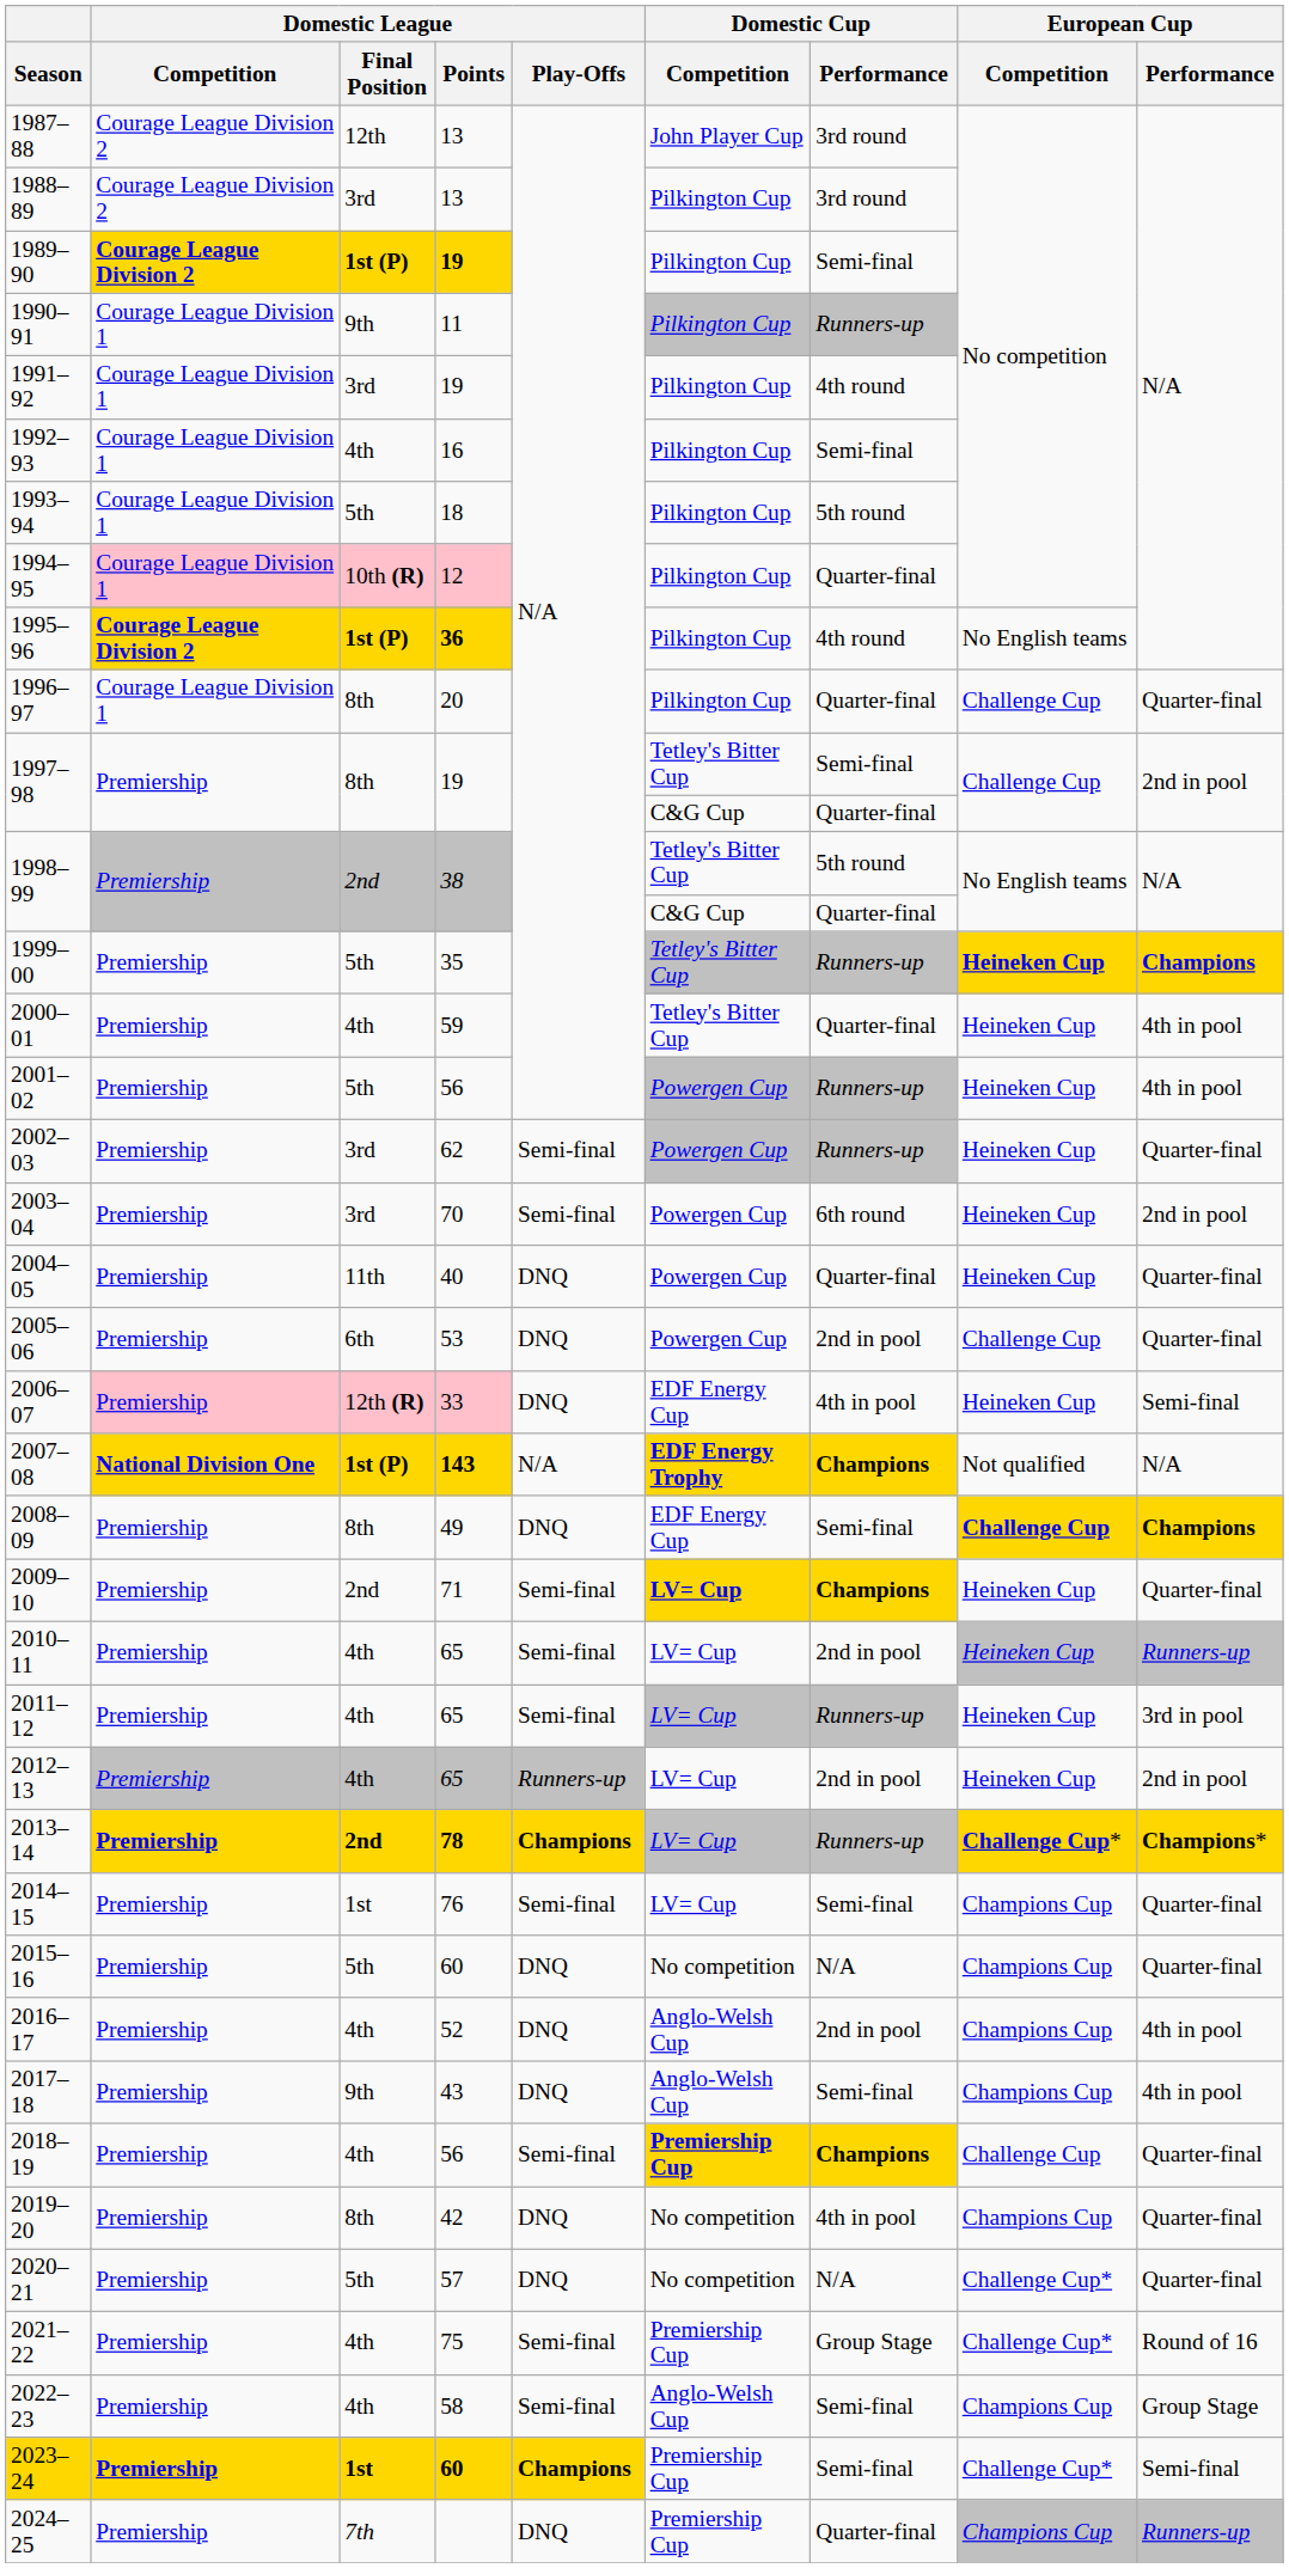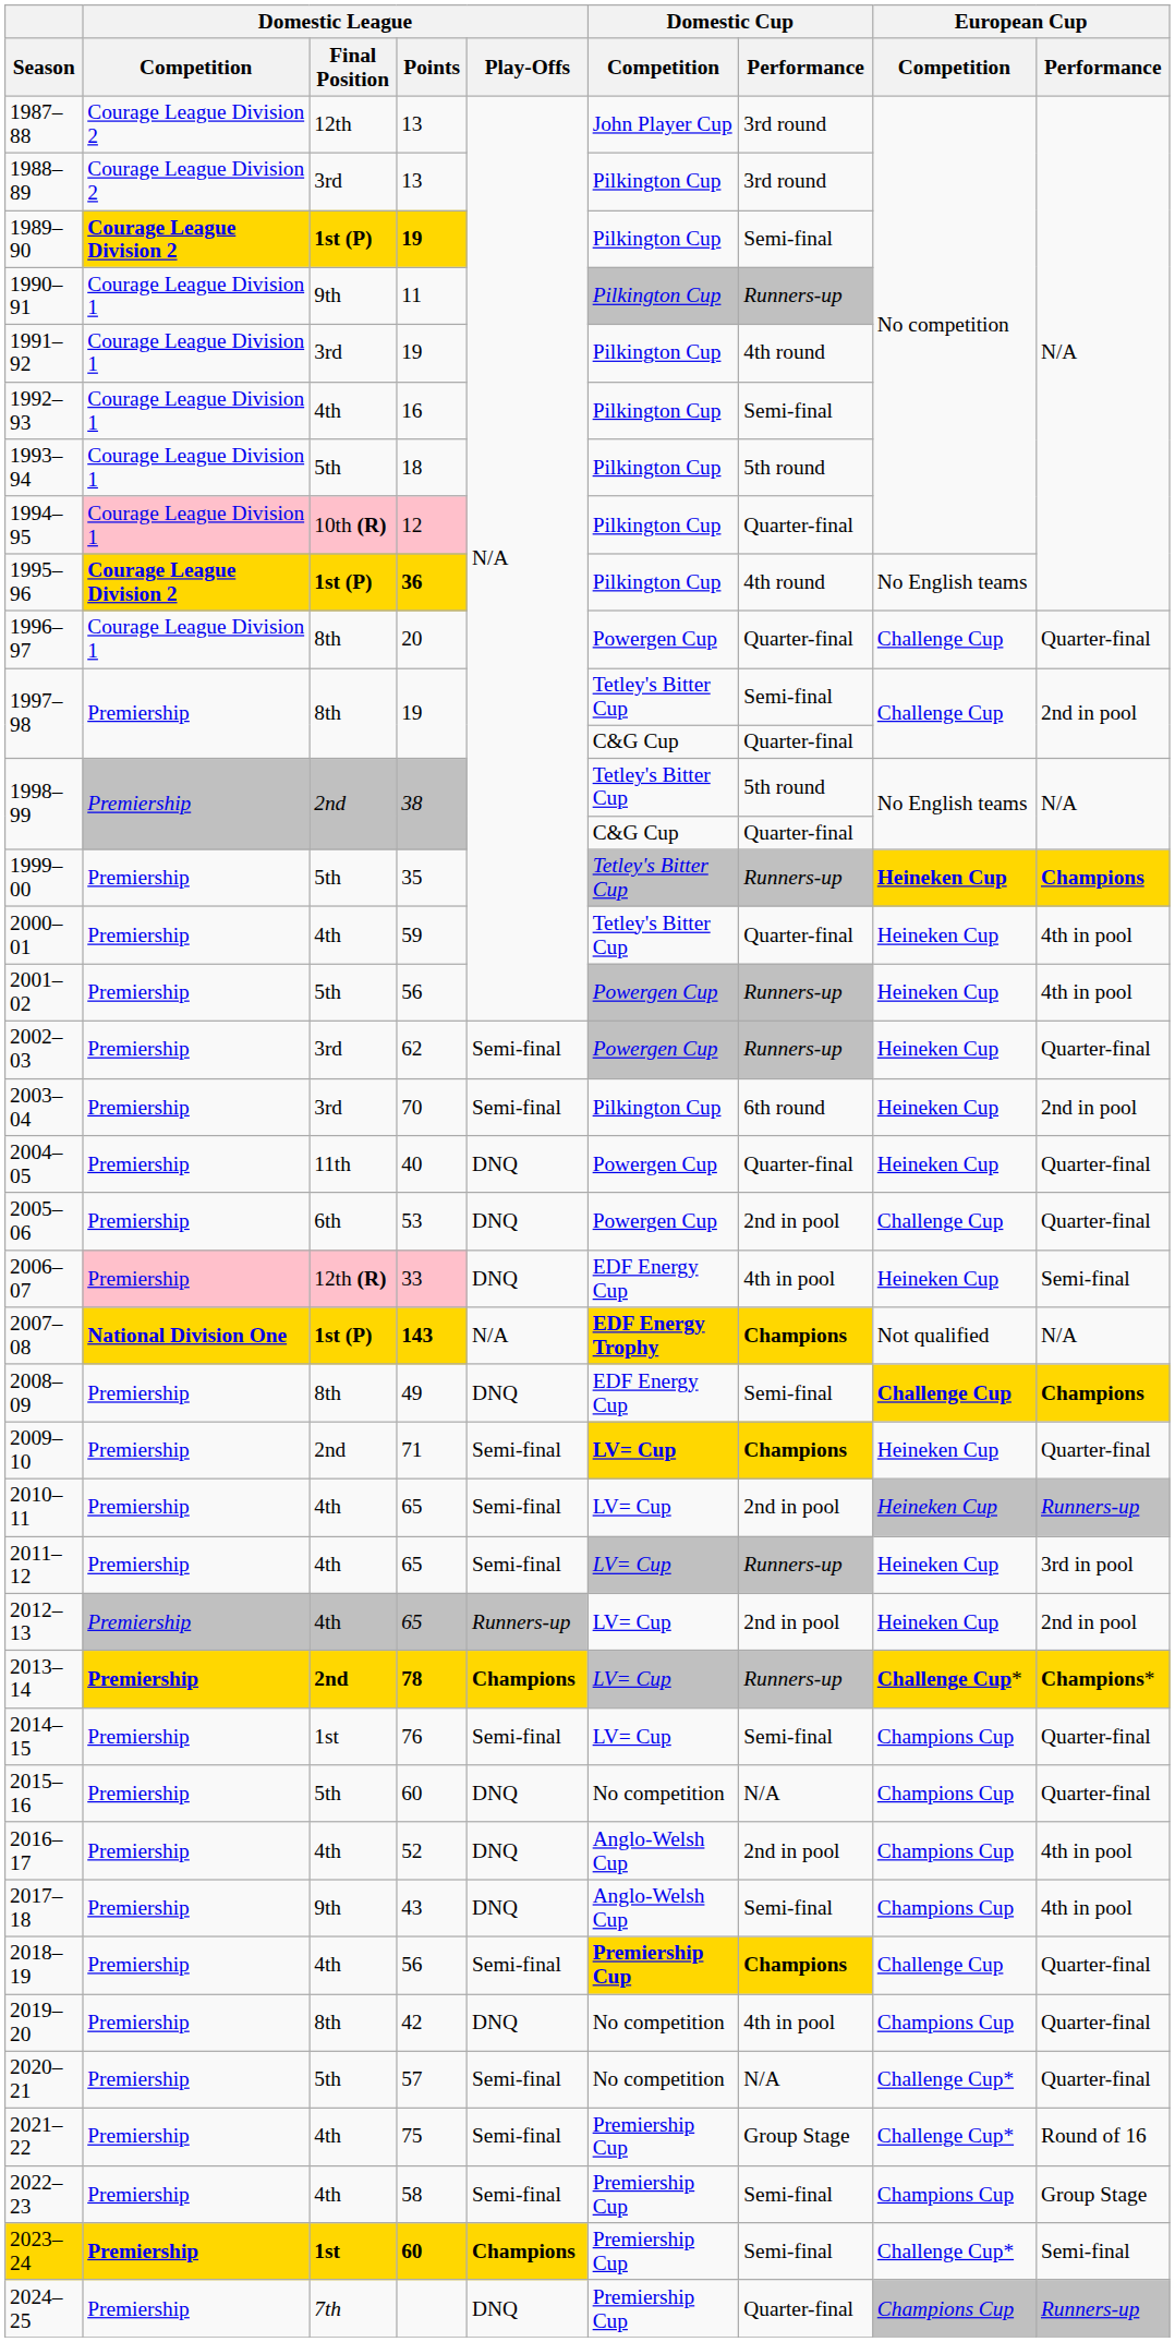 <table class="wikitable" style="margin:auto; width:100%;">
 <tr>
 <th colspan="1"></th>
 <th colspan="4">Domestic League</th>
 <th colspan="2">Domestic Cup</th>
 <th colspan="2">European Cup</th>
 </tr>
 <tr>
 <th style="text-align:center; width:6%;">Season</th>
 <th style="text-align:center; width:18%;">Competition</th>
 <th style="text-align:center; width:5%;">Final Position</th>
 <th style="text-align:center; width:5%;">Points</th>
 <th style="text-align:center; width:8%;">Play-Offs</th>
 <th style="text-align:center; width:12%;">Competition</th>
 <th style="text-align:center; width:7%;">Performance</th>
 <th style="text-align:center; width:13%;">Competition</th>
 <th style="text-align:center; width:7%;">Performance</th>
 </tr>
 <tr>
 <td>1987–88</td>
 <td><a href='#'>Courage League Division 2</a></td>
 <td>12th</td>
 <td>13</td>
 <td rowspan=17>N/A</td>
 <td><a href='#'>John Player Cup</a></td>
 <td>3rd round</td>
 <td rowspan=8>No competition</td>
 <td rowspan=9>N/A</td>
 </tr>
 <tr>
 <td>1988–89</td>
 <td><a href='#'>Courage League Division 2</a></td>
 <td>3rd</td>
 <td>13</td>
 <td><a href='#'>Pilkington Cup</a></td>
 <td>3rd round</td>
 </tr>
 <tr>
 <td>1989–90</td>
 <td style="background: gold"><strong><a href='#'>Courage League Division 2</a></strong></td>
 <td style="background: gold"><strong>1st (P)</strong></td>
 <td style="background: gold"><strong>19</strong></td>
 <td><a href='#'>Pilkington Cup</a></td>
 <td>Semi-final</td>
 </tr>
 <tr>
 <td>1990–91</td>
 <td><a href='#'>Courage League Division 1</a></td>
 <td>9th</td>
 <td>11</td>
 <td style="background: silver"><em><a href='#'>Pilkington Cup</a></em></td>
 <td style="background: silver"><em>Runners-up</em></td>
 </tr>
 <tr>
 <td>1991–92</td>
 <td><a href='#'>Courage League Division 1</a></td>
 <td>3rd</td>
 <td>19</td>
 <td><a href='#'>Pilkington Cup</a></td>
 <td>4th round</td>
 </tr>
 <tr>
 <td>1992–93</td>
 <td><a href='#'>Courage League Division 1</a></td>
 <td>4th</td>
 <td>16</td>
 <td><a href='#'>Pilkington Cup</a></td>
 <td>Semi-final</td>
 </tr>
 <tr>
 <td>1993–94</td>
 <td><a href='#'>Courage League Division 1</a></td>
 <td>5th</td>
 <td>18</td>
 <td><a href='#'>Pilkington Cup</a></td>
 <td>5th round</td>
 </tr>
 <tr>
 <td>1994–95</td>
 <td style="background: pink"><a href='#'>Courage League Division 1</a></td>
 <td style="background: pink">10th <strong>(R)</strong></td>
 <td style="background: pink">12</td>
 <td><a href='#'>Pilkington Cup</a></td>
 <td>Quarter-final</td>
 </tr>
 <tr>
 <td>1995–96</td>
 <td style="background: gold"><strong><a href='#'>Courage League Division 2</a></strong></td>
 <td style="background: gold"><strong>1st (P)</strong></td>
 <td style="background: gold"><strong>36</strong></td>
 <td><a href='#'>Pilkington Cup</a></td>
 <td>4th round</td>
 <td>No English teams</td>
 </tr>
 <tr>
 <td>1996–97</td>
 <td><a href='#'>Courage League Division 1</a></td>
 <td>8th</td>
 <td>20</td>
-<td><a href='#'>Pilkington Cup</a></td>
+<td><a href='#'>Powergen Cup</a></td>
 <td>Quarter-final</td>
 <td><a href='#'>Challenge Cup</a></td>
 <td>Quarter-final</td>
 </tr>
 <tr>
 <td rowspan=2>1997–98</td>
 <td rowspan=2><a href='#'>Premiership</a></td>
 <td rowspan=2>8th</td>
 <td rowspan=2>19</td>
 <td><a href='#'>Tetley's Bitter Cup</a></td>
 <td>Semi-final</td>
 <td rowspan=2><a href='#'>Challenge Cup</a></td>
 <td rowspan=2>2nd in pool</td>
 </tr>
 <tr>
 <td>C&G Cup</td>
 <td>Quarter-final</td>
 </tr>
 <tr>
 <td rowspan=2>1998–99</td>
 <td rowspan =2 style="background: silver"><em><a href='#'>Premiership</a></em></td>
 <td rowspan =2 style="background: silver"><em>2nd</em></td>
 <td rowspan =2 style="background: silver"><em>38</em></td>
 <td><a href='#'>Tetley's Bitter Cup</a></td>
 <td>5th round</td>
 <td rowspan =2>No English teams</td>
 <td rowspan =2>N/A</td>
 </tr>
 <tr>
 <td>C&G Cup</td>
 <td>Quarter-final</td>
 </tr>
 <tr>
 <td>1999–00</td>
 <td><a href='#'>Premiership</a></td>
 <td>5th</td>
 <td>35</td>
 <td style="background: silver"><em><a href='#'>Tetley's Bitter Cup</a></em></td>
 <td style="background: silver"><em>Runners-up</em></td>
 <td style="background: gold"><strong><a href='#'>Heineken Cup</a></strong></td>
 <td style="background: gold"><a href='#'><strong>Champions</strong></a></td>
 </tr>
 <tr>
 <td>2000–01</td>
 <td><a href='#'>Premiership</a></td>
 <td>4th</td>
 <td>59</td>
 <td><a href='#'>Tetley's Bitter Cup</a></td>
 <td>Quarter-final</td>
 <td><a href='#'>Heineken Cup</a></td>
 <td>4th in pool</td>
 </tr>
 <tr>
 <td>2001–02</td>
 <td><a href='#'>Premiership</a></td>
 <td>5th</td>
 <td>56</td>
 <td style="background: silver"><em><a href='#'>Powergen Cup</a></em></td>
 <td style="background: silver"><em>Runners-up</em></td>
 <td><a href='#'>Heineken Cup</a></td>
 <td>4th in pool</td>
 </tr>
 <tr>
 <td>2002–03</td>
 <td><a href='#'>Premiership</a></td>
 <td>3rd</td>
 <td>62</td>
 <td>Semi-final</td>
 <td style="background: silver"><em><a href='#'>Powergen Cup</a></em></td>
 <td style="background: silver"><em>Runners-up</em></td>
 <td><a href='#'>Heineken Cup</a></td>
 <td>Quarter-final</td>
 </tr>
 <tr>
 <td>2003–04</td>
 <td><a href='#'>Premiership</a></td>
 <td>3rd</td>
 <td>70</td>
 <td>Semi-final</td>
-<td><a href='#'>Powergen Cup</a></td>
+<td><a href='#'>Pilkington Cup</a></td>
 <td>6th round</td>
 <td><a href='#'>Heineken Cup</a></td>
 <td>2nd in pool</td>
 </tr>
 <tr>
 <td>2004–05</td>
 <td><a href='#'>Premiership</a></td>
 <td>11th</td>
 <td>40</td>
 <td>DNQ</td>
 <td><a href='#'>Powergen Cup</a></td>
 <td>Quarter-final</td>
 <td><a href='#'>Heineken Cup</a></td>
 <td>Quarter-final</td>
 </tr>
 <tr>
 <td>2005–06</td>
 <td><a href='#'>Premiership</a></td>
 <td>6th</td>
 <td>53</td>
 <td>DNQ</td>
 <td><a href='#'>Powergen Cup</a></td>
 <td>2nd in pool</td>
 <td><a href='#'>Challenge Cup</a></td>
 <td>Quarter-final</td>
 </tr>
 <tr>
 <td>2006–07</td>
 <td style="background: pink"><a href='#'>Premiership</a></td>
 <td style="background: pink">12th <strong>(R)</strong></td>
 <td style="background: pink">33</td>
 <td>DNQ</td>
 <td><a href='#'>EDF Energy Cup</a></td>
 <td>4th in pool</td>
 <td><a href='#'>Heineken Cup</a></td>
 <td>Semi-final</td>
 </tr>
 <tr>
 <td>2007–08</td>
 <td style="background: gold"><strong><a href='#'>National Division One</a></strong></td>
 <td style="background: gold"><strong>1st (P)</strong></td>
 <td style="background: gold"><strong>143</strong></td>
 <td>N/A</td>
 <td style="background: gold"><strong><a href='#'>EDF Energy Trophy</a></strong></td>
 <td style="background: gold"><strong>Champions</strong></td>
 <td>Not qualified</td>
 <td>N/A</td>
 </tr>
 <tr>
 <td>2008–09</td>
 <td><a href='#'>Premiership</a></td>
 <td>8th</td>
 <td>49</td>
 <td>DNQ</td>
 <td><a href='#'>EDF Energy Cup</a></td>
 <td>Semi-final</td>
 <td style="background: gold"><strong><a href='#'>Challenge Cup</a></strong></td>
 <td style="background: gold"><strong>Champions</strong></td>
 </tr>
 <tr>
 <td>2009–10</td>
 <td><a href='#'>Premiership</a></td>
 <td>2nd</td>
 <td>71</td>
 <td>Semi-final</td>
 <td style="background: gold"><strong><a href='#'>LV= Cup</a></strong></td>
 <td style="background: gold"><strong>Champions</strong></td>
 <td><a href='#'>Heineken Cup</a></td>
 <td>Quarter-final</td>
 </tr>
 <tr>
 <td>2010–11</td>
 <td><a href='#'>Premiership</a></td>
 <td>4th</td>
 <td>65</td>
 <td>Semi-final</td>
 <td><a href='#'>LV= Cup</a></td>
 <td>2nd in pool</td>
 <td style="background: silver"><em><a href='#'>Heineken Cup</a></em></td>
 <td style="background: silver"><a href='#'><em>Runners-up</em></a></td>
 </tr>
 <tr>
 <td>2011–12</td>
 <td><a href='#'>Premiership</a></td>
 <td>4th</td>
 <td>65</td>
 <td>Semi-final</td>
 <td style="background: silver"><em><a href='#'>LV= Cup</a></em></td>
 <td style="background: silver"><em>Runners-up</em></td>
 <td><a href='#'>Heineken Cup</a></td>
 <td>3rd in pool</td>
 </tr>
 <tr>
 <td>2012–13</td>
 <td style="background: silver"><em><a href='#'>Premiership</a></em></td>
 <td style="background: silver">4th</td>
 <td style="background: silver"><em>65</em></td>
 <td style="background: silver"><em>Runners-up</em></td>
 <td><a href='#'>LV= Cup</a></td>
 <td>2nd in pool</td>
 <td><a href='#'>Heineken Cup</a></td>
 <td>2nd in pool</td>
 </tr>
 <tr>
 <td>2013–14</td>
 <td style="background: gold"><strong><a href='#'>Premiership</a></strong></td>
 <td style="background: gold"><strong>2nd</strong></td>
 <td style="background: gold"><strong>78</strong></td>
 <td style="background: gold"><strong>Champions</strong></td>
 <td style="background: silver"><em><a href='#'>LV= Cup</a></em></td>
 <td style="background: silver"><em>Runners-up</em></td>
 <td style="background: gold"><strong><a href='#'>Challenge Cup</a></strong>*</td>
 <td style="background: gold"><strong>Champions</strong>*</td>
 </tr>
 <tr>
 <td>2014–15</td>
 <td><a href='#'>Premiership</a></td>
 <td>1st</td>
 <td>76</td>
 <td>Semi-final</td>
 <td><a href='#'>LV= Cup</a></td>
 <td>Semi-final</td>
 <td><a href='#'>Champions Cup</a></td>
 <td>Quarter-final</td>
 </tr>
 <tr>
 <td>2015–16</td>
 <td><a href='#'>Premiership</a></td>
 <td>5th</td>
 <td>60</td>
 <td>DNQ</td>
 <td>No competition</td>
 <td>N/A</td>
 <td><a href='#'>Champions Cup</a></td>
 <td>Quarter-final</td>
 </tr>
 <tr>
 <td>2016–17</td>
 <td><a href='#'>Premiership</a></td>
 <td>4th</td>
 <td>52</td>
 <td>DNQ</td>
 <td><a href='#'>Anglo-Welsh Cup</a></td>
 <td>2nd in pool</td>
 <td><a href='#'>Champions Cup</a></td>
 <td>4th in pool</td>
 </tr>
 <tr>
 <td>2017–18</td>
 <td><a href='#'>Premiership</a></td>
 <td>9th</td>
 <td>43</td>
 <td>DNQ</td>
 <td><a href='#'>Anglo-Welsh Cup</a></td>
 <td>Semi-final</td>
 <td><a href='#'>Champions Cup</a></td>
 <td>4th in pool</td>
 </tr>
 <tr>
 <td>2018–19</td>
 <td><a href='#'>Premiership</a></td>
 <td>4th</td>
 <td>56</td>
 <td>Semi-final</td>
 <td style="background: gold"><strong><a href='#'>Premiership Cup</a></strong></td>
 <td style="background: gold"><strong>Champions</strong></td>
 <td><a href='#'>Challenge Cup</a></td>
 <td>Quarter-final</td>
 </tr>
 <tr>
 <td>2019–20</td>
 <td><a href='#'>Premiership</a></td>
 <td>8th</td>
 <td>42</td>
 <td>DNQ</td>
 <td>No competition</td>
 <td>4th in pool</td>
 <td><a href='#'>Champions Cup</a></td>
 <td>Quarter-final</td>
 </tr>
 <tr>
 <td>2020–21</td>
 <td><a href='#'>Premiership</a></td>
 <td>5th</td>
 <td>57</td>
-<td>DNQ</td>
+<td>Semi-final</td>
 <td>No competition</td>
 <td>N/A</td>
 <td><a href='#'>Challenge Cup*</a></td>
 <td>Quarter-final</td>
 </tr>
 <tr>
 <td>2021–22</td>
 <td><a href='#'>Premiership</a></td>
 <td>4th</td>
 <td>75</td>
 <td>Semi-final</td>
 <td><a href='#'>Premiership Cup</a></td>
 <td>Group Stage</td>
 <td><a href='#'>Challenge Cup*</a></td>
 <td>Round of 16</td>
 </tr>
 <tr>
 <td>2022–23</td>
 <td><a href='#'>Premiership</a></td>
 <td>4th</td>
 <td>58</td>
 <td>Semi-final</td>
-<td><a href='#'>Anglo-Welsh Cup</a></td>
+<td><a href='#'>Premiership Cup</a></td>
 <td>Semi-final</td>
 <td><a href='#'>Champions Cup</a></td>
 <td>Group Stage</td>
 </tr>
 <tr>
 <td style="background: gold">2023–24</td>
 <td style="background: gold"><strong><a href='#'>Premiership</a></strong></td>
 <td style="background: gold"><strong>1st</strong></td>
 <td style="background: gold"><strong>60</strong></td>
 <td style="background: gold"><strong>Champions</strong></td>
 <td><a href='#'>Premiership Cup</a></td>
 <td>Semi-final</td>
 <td><a href='#'>Challenge Cup*</a></td>
 <td>Semi-final</td>
 </tr>
 <tr>
 <td>2024–25</td>
 <td><a href='#'>Premiership</a></td>
 <td><em>7th</em></td>
 <td></td>
 <td>DNQ</td>
 <td><a href='#'>Premiership Cup</a></td>
 <td>Quarter-final</td>
 <td style="background: silver"><em><a href='#'>Champions Cup</a></em></td>
 <td style="background: silver"><a href='#'><em>Runners-up</em></a></td>
 </tr>
 </table>
